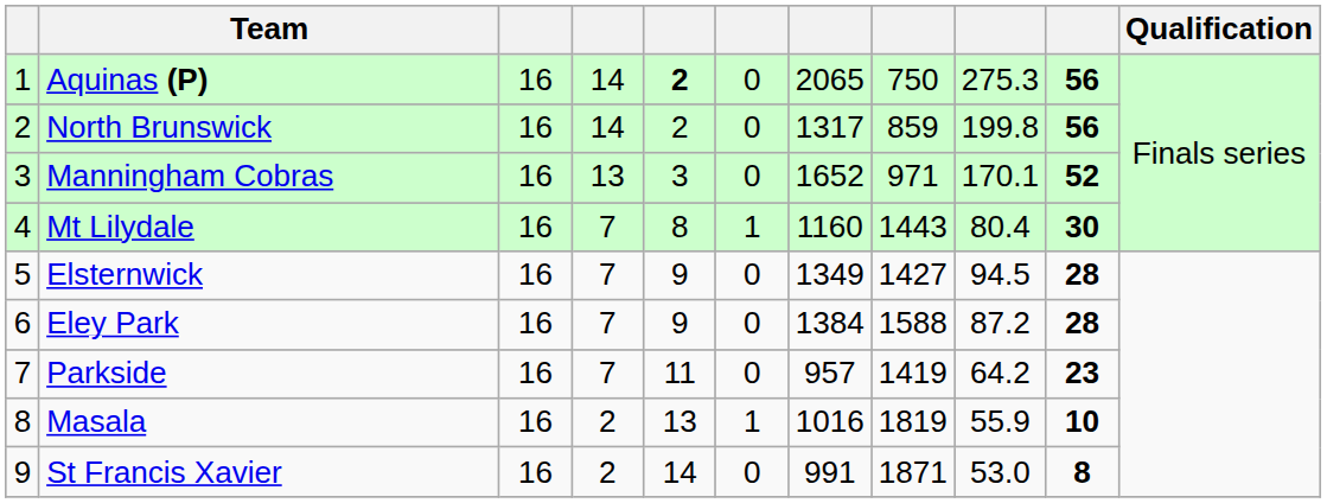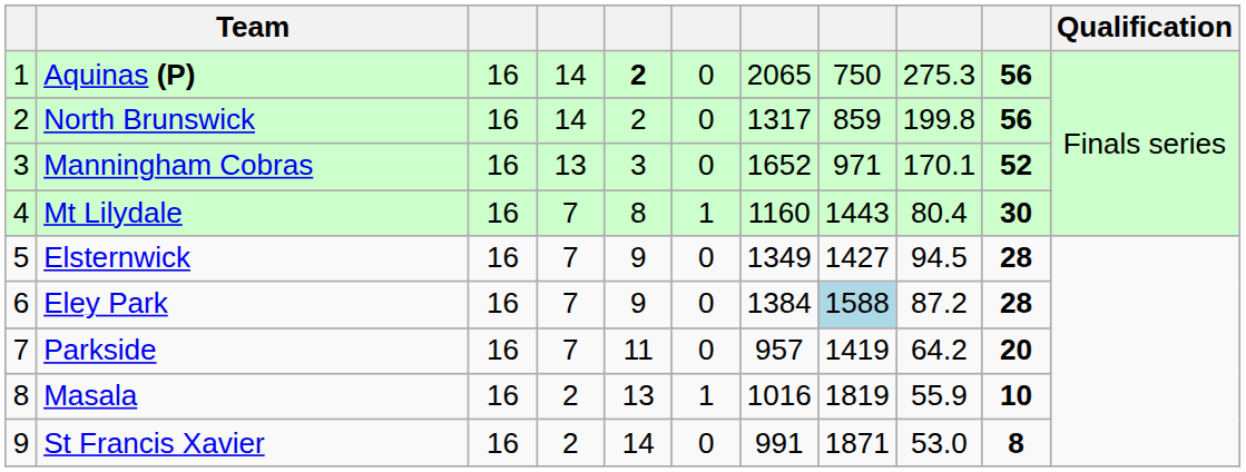 <table class="wikitable" style="text-align:center; margin-bottom:0">
 <tr>
 <th style="width:10px"></th>
 <th style="width:35%;">Team</th>
 <th style="width:30px;"></th>
 <th style="width:30px;"></th>
 <th style="width:30px;"></th>
 <th style="width:30px;"></th>
 <th style="width:30px;"></th>
 <th style="width:30px;"></th>
 <th style="width:30px;"></th>
 <th style="width:30px;"></th>
 <th>Qualification</th>
 </tr>
 <tr style="background:#ccffcc;">
 <td>1</td>
 <td style="text-align:left;"><a href='#'>Aquinas</a> <strong>(P)</strong></td>
 <td>16</td>
 <td>14</td>
 <td><strong>2</strong></td>
 <td>0</td>
 <td>2065</td>
 <td>750</td>
 <td>275.3</td>
 <td><strong>56</strong></td>
 <td rowspan=4>Finals series</td>
 </tr>
 <tr style="background:#ccffcc;">
 <td>2</td>
 <td style="text-align:left;"><a href='#'>North Brunswick</a></td>
 <td>16</td>
 <td>14</td>
 <td>2</td>
 <td>0</td>
 <td>1317</td>
 <td>859</td>
 <td>199.8</td>
 <td><strong>56</strong></td>
 </tr>
 <tr style="background:#ccffcc;">
 <td>3</td>
 <td style="text-align:left;"><a href='#'>Manningham Cobras</a></td>
 <td>16</td>
 <td>13</td>
 <td>3</td>
 <td>0</td>
 <td>1652</td>
 <td>971</td>
 <td>170.1</td>
 <td><strong>52</strong></td>
 </tr>
 <tr style="background:#ccffcc;">
 <td>4</td>
 <td style="text-align:left;"><a href='#'>Mt Lilydale</a></td>
 <td>16</td>
 <td>7</td>
 <td>8</td>
 <td>1</td>
 <td>1160</td>
 <td>1443</td>
 <td>80.4</td>
 <td><strong>30</strong></td>
 </tr>
 <tr>
 <td>5</td>
 <td style="text-align:left;"><a href='#'>Elsternwick</a></td>
 <td>16</td>
 <td>7</td>
 <td>9</td>
 <td>0</td>
 <td>1349</td>
 <td>1427</td>
 <td>94.5</td>
 <td><strong>28</strong></td>
 </tr>
 <tr>
 <td>6</td>
 <td style="text-align:left;"><a href='#'>Eley Park</a></td>
 <td>16</td>
 <td>7</td>
 <td>9</td>
 <td>0</td>
 <td>1384</td>
-<td>1588</td>
+<td style="background: lightblue;">1588</td>
 <td>87.2</td>
 <td><strong>28</strong></td>
 </tr>
 <tr>
 <td>7</td>
 <td style="text-align:left;"><a href='#'>Parkside</a></td>
 <td>16</td>
 <td>7</td>
 <td>11</td>
 <td>0</td>
 <td>957</td>
 <td>1419</td>
 <td>64.2</td>
-<td><strong>23</strong></td>
+<td><strong>20</strong></td>
 </tr>
 <tr>
 <td>8</td>
 <td style="text-align:left;"><a href='#'>Masala</a></td>
 <td>16</td>
 <td>2</td>
 <td>13</td>
 <td>1</td>
 <td>1016</td>
 <td>1819</td>
 <td>55.9</td>
 <td><strong>10</strong></td>
 </tr>
 <tr>
 <td>9</td>
 <td style="text-align:left;"><a href='#'>St Francis Xavier</a></td>
 <td>16</td>
 <td>2</td>
 <td>14</td>
 <td>0</td>
 <td>991</td>
 <td>1871</td>
 <td>53.0</td>
 <td><strong>8</strong></td>
 </tr>
 </table>
